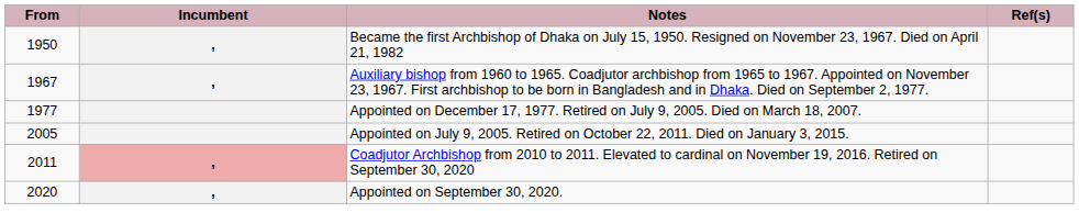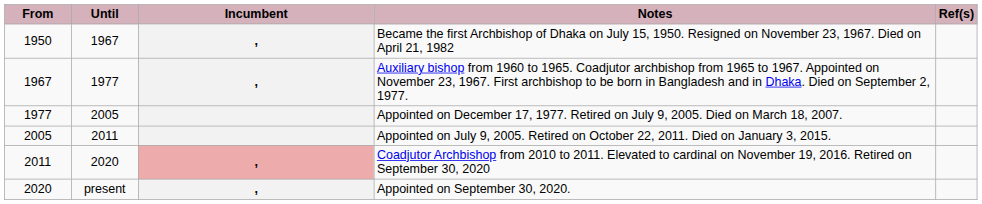 <table class="wikitable sortable plainrowheaders" style="text-align:center;">
 <tr>
 <th scope="col" style="background-color: #D4B1BB; width: 7%">From</th>
+<th scope="col" style="background-color: #D4B1BB; width: 7%">Until</th>
 <th scope="col" style="background-color: #D4B1BB; width: 25%">Incumbent</th>
 <th scope="col" style="background-color: #D4B1BB; width: 60%" class="unsortable">Notes</th>
 <th scope="col" style="background-color: #D4B1BB" class="unsortable">Ref(s)</th>
 </tr>
 <tr>
 <td>1950</td>
+<td>1967</td>
 <th scope="row">, </th>
 <td style="text-align:left">Became the first Archbishop of Dhaka on July 15, 1950. Resigned on November 23, 1967. Died on April 21, 1982</td>
 <td></td>
 </tr>
 <tr>
 <td>1967</td>
+<td>1977</td>
 <th scope="row">, </th>
 <td style="text-align:left"><a href='#'>Auxiliary bishop</a> from 1960 to 1965. Coadjutor archbishop from 1965 to 1967. Appointed on November 23, 1967. First archbishop to be born in Bangladesh and in <a href='#'>Dhaka</a>. Died on September 2, 1977.</td>
 <td></td>
 </tr>
 <tr>
 <td>1977</td>
+<td>2005</td>
 <th scope="row"></th>
 <td style="text-align:left">Appointed on December 17, 1977. Retired on July 9, 2005. Died on March 18, 2007.</td>
 <td></td>
 </tr>
 <tr>
 <td>2005</td>
+<td>2011</td>
 <th scope="row"></th>
 <td style="text-align:left">Appointed on July 9, 2005. Retired on October 22, 2011. Died on January 3, 2015.</td>
 <td></td>
 </tr>
 <tr>
 <td>2011</td>
+<td>2020</td>
 <th scope="row" style="background-color: #eeabab">, </th>
 <td style="text-align:left"><a href='#'>Coadjutor Archbishop</a> from 2010 to 2011. Elevated to cardinal on November 19, 2016. Retired on September 30, 2020</td>
 <td></td>
 </tr>
 <tr>
 <td>2020</td>
+<td>present</td>
 <th scope="row">, </th>
 <td style="text-align:left">Appointed on September 30, 2020.</td>
 <td></td>
 </tr>
 </table>
